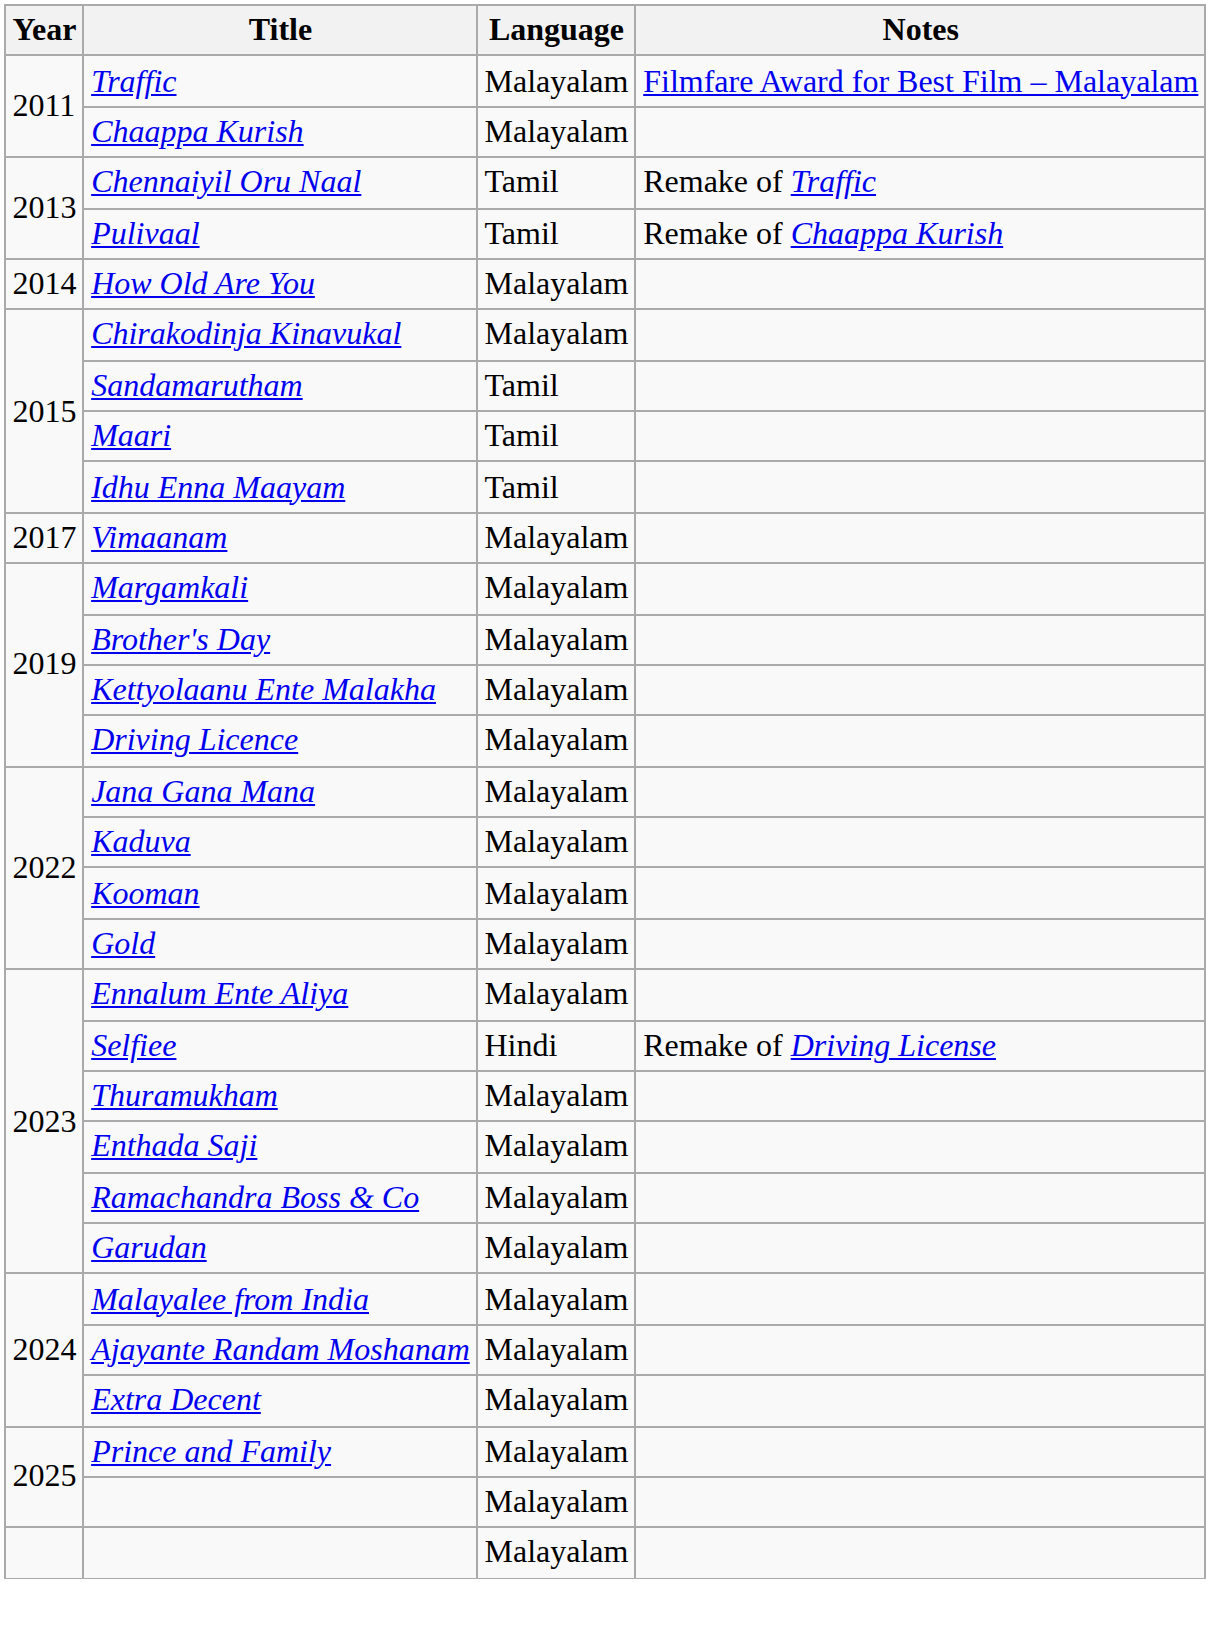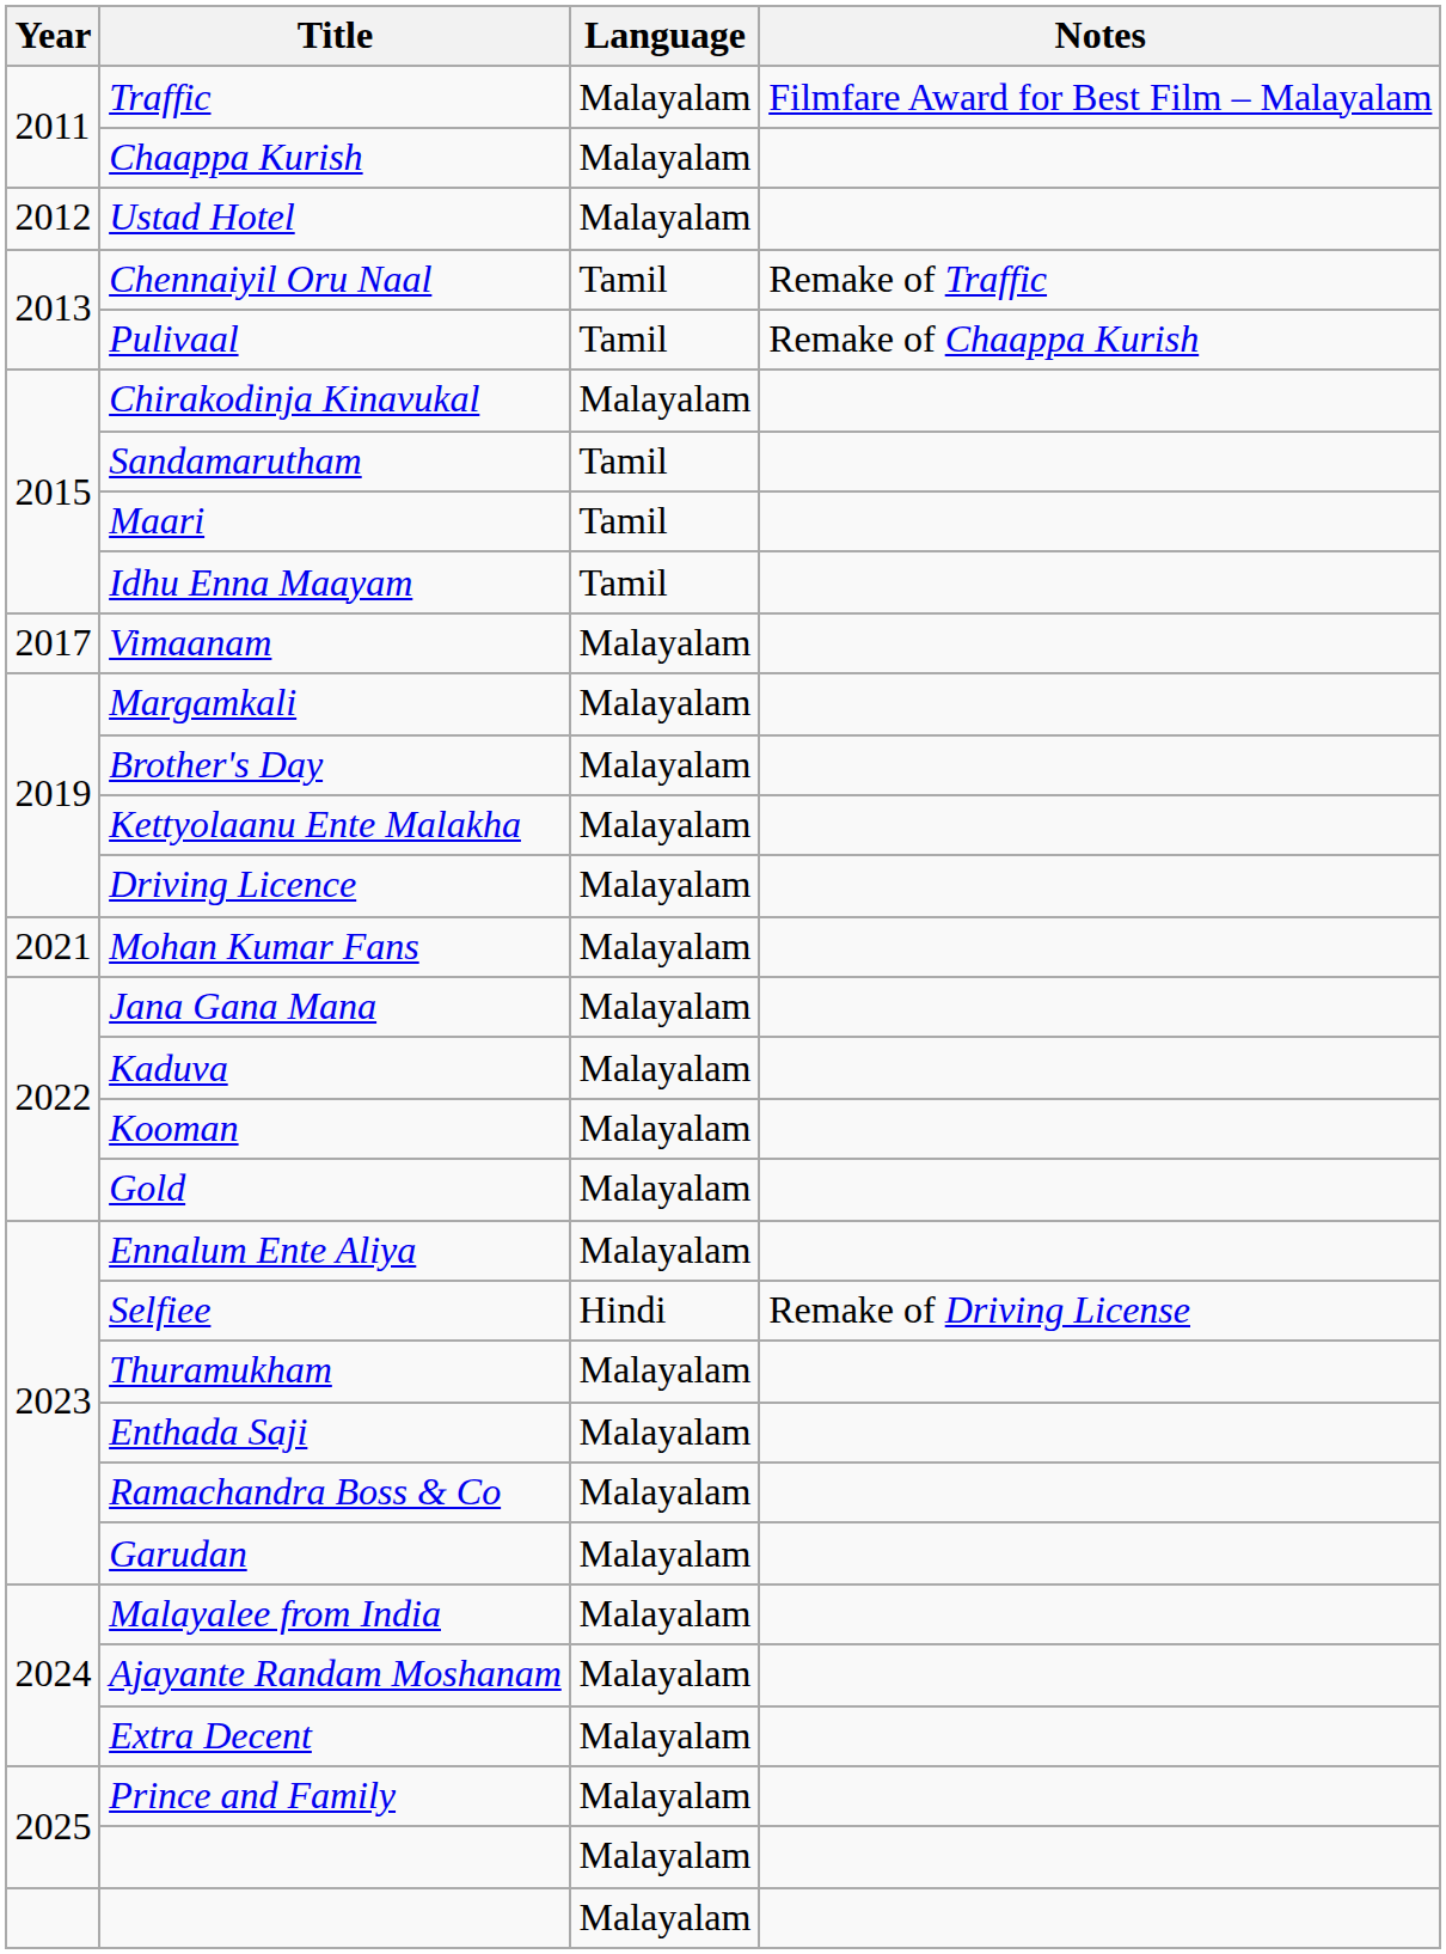 <table class="wikitable sortable">
 <tr>
 <th>Year</th>
 <th>Title</th>
 <th>Language</th>
 <th class="unsortable">Notes</th>
 </tr>
 <tr>
 <td rowspan=2>2011</td>
 <td><em><a href='#'>Traffic</a></em></td>
 <td>Malayalam</td>
 <td><a href='#'>Filmfare Award for Best Film – Malayalam</a></td>
 </tr>
 <tr>
 <td><em><a href='#'>Chaappa Kurish</a></em></td>
 <td>Malayalam</td>
 <td></td>
 </tr>
 <tr>
+<td>2012</td>
+<td><em><a href='#'>Ustad Hotel</a></em></td>
+<td>Malayalam</td>
+<td></td>
+</tr>
+<tr>
 <td rowspan=2>2013</td>
 <td><em><a href='#'>Chennaiyil Oru Naal</a></em></td>
 <td>Tamil</td>
 <td>Remake of <em><a href='#'>Traffic</a></em></td>
 </tr>
 <tr>
 <td><em><a href='#'>Pulivaal</a></em></td>
 <td>Tamil</td>
 <td>Remake of <em><a href='#'>Chaappa Kurish</a></em></td>
-</tr>
-<tr>
-<td>2014</td>
-<td><em><a href='#'>How Old Are You</a></em></td>
-<td>Malayalam</td>
-<td></td>
 </tr>
 <tr>
 <td rowspan=4>2015</td>
 <td><em><a href='#'>Chirakodinja Kinavukal</a></em></td>
 <td>Malayalam</td>
 <td></td>
 </tr>
 <tr>
 <td><em><a href='#'>Sandamarutham</a></em></td>
 <td>Tamil</td>
 <td></td>
 </tr>
 <tr>
 <td><em><a href='#'>Maari</a></em></td>
 <td>Tamil</td>
 <td></td>
 </tr>
 <tr>
 <td><em><a href='#'>Idhu Enna Maayam</a></em></td>
 <td>Tamil</td>
 <td></td>
 </tr>
 <tr>
 <td>2017</td>
 <td><em><a href='#'>Vimaanam</a></em></td>
 <td>Malayalam</td>
 <td></td>
 </tr>
 <tr>
 <td rowspan="4">2019</td>
 <td><em><a href='#'>Margamkali</a></em></td>
 <td>Malayalam</td>
 <td></td>
 </tr>
 <tr>
 <td><em><a href='#'>Brother's Day</a></em></td>
 <td>Malayalam</td>
 <td></td>
 </tr>
 <tr>
 <td><em><a href='#'>Kettyolaanu Ente Malakha</a></em></td>
 <td>Malayalam</td>
 <td></td>
 </tr>
 <tr>
 <td><em><a href='#'>Driving Licence</a></em></td>
+<td>Malayalam</td>
+<td></td>
+</tr>
+<tr>
+<td>2021</td>
+<td><em><a href='#'>Mohan Kumar Fans</a></em></td>
 <td>Malayalam</td>
 <td></td>
 </tr>
 <tr>
 <td rowspan=4>2022</td>
 <td><em><a href='#'>Jana Gana Mana</a></em></td>
 <td>Malayalam</td>
 <td></td>
 </tr>
 <tr>
 <td><em><a href='#'>Kaduva</a></em></td>
 <td>Malayalam</td>
 <td></td>
 </tr>
 <tr>
 <td><em><a href='#'>Kooman</a></em></td>
 <td>Malayalam</td>
 <td></td>
 </tr>
 <tr>
 <td><em><a href='#'>Gold</a></em></td>
 <td>Malayalam</td>
 <td></td>
 </tr>
 <tr>
 <td rowspan="6">2023</td>
 <td><em><a href='#'>Ennalum Ente Aliya</a></em></td>
 <td>Malayalam</td>
 <td></td>
 </tr>
 <tr>
 <td><em><a href='#'>Selfiee</a></em></td>
 <td>Hindi</td>
 <td>Remake of <em><a href='#'>Driving License</a></em></td>
 </tr>
 <tr>
 <td><em><a href='#'>Thuramukham</a></em></td>
 <td>Malayalam</td>
 <td></td>
 </tr>
 <tr>
 <td><em><a href='#'>Enthada Saji</a></em></td>
 <td>Malayalam</td>
 <td></td>
 </tr>
 <tr>
 <td><em><a href='#'>Ramachandra Boss & Co</a></em></td>
 <td>Malayalam</td>
 <td></td>
 </tr>
 <tr>
 <td><em><a href='#'>Garudan</a></em></td>
 <td>Malayalam</td>
 <td></td>
 </tr>
 <tr>
 <td rowspan=3>2024</td>
 <td><em><a href='#'>Malayalee from India</a></em></td>
 <td>Malayalam</td>
 <td></td>
 </tr>
 <tr>
 <td><em><a href='#'>Ajayante Randam Moshanam</a></em></td>
 <td>Malayalam</td>
 <td></td>
 </tr>
 <tr>
 <td><em><a href='#'>Extra Decent</a></em></td>
 <td>Malayalam</td>
 <td></td>
 </tr>
 <tr>
 <td rowspan=2>2025</td>
 <td><em><a href='#'>Prince and Family</a></em></td>
 <td>Malayalam</td>
 <td></td>
 </tr>
 <tr>
 <td></td>
 <td>Malayalam</td>
 <td></td>
 </tr>
 <tr>
 <td></td>
 <td></td>
 <td>Malayalam</td>
 <td></td>
 </tr>
 <tr>
 </tr>
 </table>
